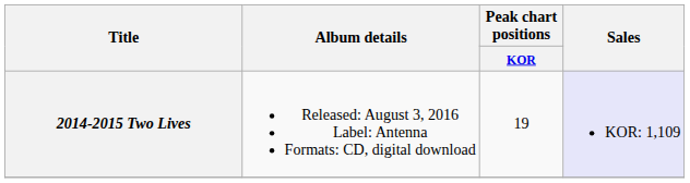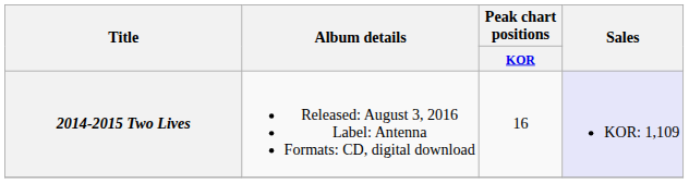 <table class="wikitable plainrowheaders" style="text-align:center;">
 <tr>
 <th scope="col" rowspan="2" style="width:15em;">Title</th>
 <th scope="col" rowspan="2">Album details</th>
 <th scope="col" colspan="1" style="width:5em;">Peak chart positions</th>
 <th scope="col" rowspan="2">Sales</th>
 </tr>
 <tr>
 <th><small><a href='#'>KOR</a></small><br></th>
 </tr>
 <tr>
 <th scope="row"><em>2014-2015 Two Lives</em></th>
 <td><br><ul><li>Released: August 3, 2016</li><li>Label: Antenna</li><li>Formats: CD, digital download</li></ul></td>
-<td>19</td>
+<td>16</td>
 <td style="background: lavender;"><br><ul><li>KOR: 1,109</li></ul></td>
 </tr>
 <tr>
 </tr>
 </table>
